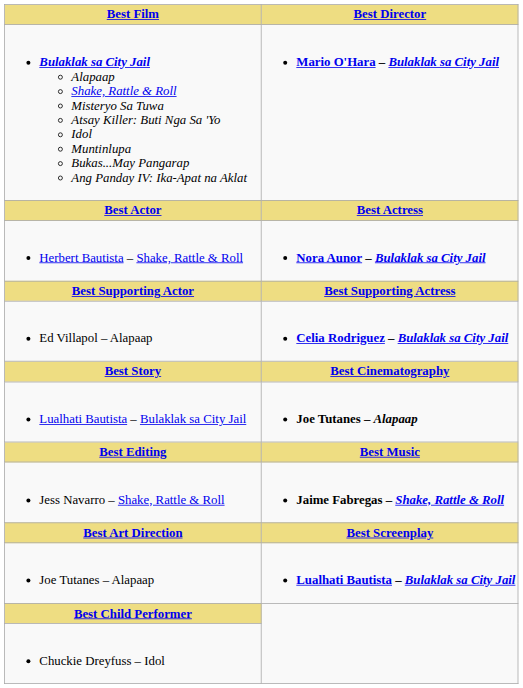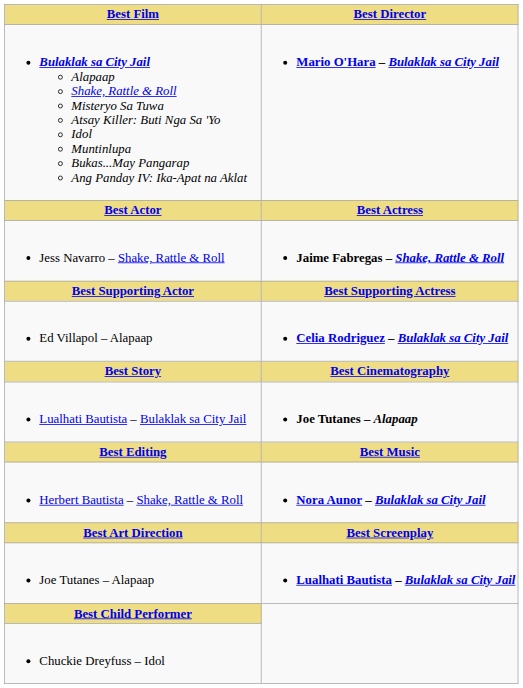 <table class=wikitable>
 <tr>
 <th style="background:#EEDD82; width:50%"><a href='#'>Best Film</a></th>
 <th style="background:#EEDD82; width:50%"><a href='#'>Best Director</a></th>
 </tr>
 <tr>
 <td valign="top"><br><ul><li><strong><em><a href='#'>Bulaklak sa City Jail</a></em></strong><ul><li><em>Alapaap</em> </li><li><em><a href='#'>Shake, Rattle & Roll</a></em> </li><li><em>Misteryo Sa Tuwa</em></li><li><em>Atsay Killer: Buti Nga Sa 'Yo</em></li><li><em>Idol</em></li><li><em>Muntinlupa</em></li><li><em>Bukas...May Pangarap</em></li><li><em>Ang Panday IV: Ika-Apat na Aklat</em></li></ul></li></ul></td>
 <td valign="top"><br><ul><li><strong><a href='#'>Mario O'Hara</a> – <em><a href='#'>Bulaklak sa City Jail</a><strong><em></li></ul></td>
 </tr>
 <tr>
 <th style="background:#EEDD82; width:50%"><a href='#'>Best Actor</a></th>
 <th style="background:#EEDD82; width:50%"><a href='#'>Best Actress</a></th>
 </tr>
 <tr>
-<td valign="top"><br><ul><li></strong><a href='#'>Herbert Bautista</a> – </em><a href='#'>Shake, Rattle & Roll</a></em></strong></li></ul></td>
-<td valign="top"><br><ul><li><strong><a href='#'>Nora Aunor</a> – <em><a href='#'>Bulaklak sa City Jail</a><strong><em></li></ul></td>
+<td valign="top"><br><ul><li></strong>Jess Navarro – </em><a href='#'>Shake, Rattle & Roll</a></em></strong></li></ul></td>
+<td valign="top"><br><ul><li><strong>Jaime Fabregas – <em><a href='#'>Shake, Rattle & Roll</a><strong><em></li></ul></td>
 </tr>
 <tr>
 <th style="background:#EEDD82; width:50%"><a href='#'>Best Supporting Actor</a></th>
 <th style="background:#EEDD82; width:50%"><a href='#'>Best Supporting Actress</a></th>
 </tr>
 <tr>
 <td valign="top"><br><ul><li></strong>Ed Villapol – </em>Alapaap</em></strong></li></ul></td>
 <td valign="top"><br><ul><li><strong><a href='#'>Celia Rodriguez</a> – <em><a href='#'>Bulaklak sa City Jail</a><strong><em></li></ul></td>
 </tr>
 <tr>
 <th style="background:#EEDD82; width:50%"><a href='#'>Best Story</a></th>
 <th style="background:#EEDD82; width:50%"><a href='#'>Best Cinematography</a></th>
 </tr>
 <tr>
 <td valign="top"><br><ul><li></strong><a href='#'>Lualhati Bautista</a> – </em><a href='#'>Bulaklak sa City Jail</a></em></strong></li></ul></td>
 <td valign="top"><br><ul><li><strong>Joe Tutanes – <em>Alapaap<strong><em></li></ul></td>
 </tr>
 <tr>
 <th style="background:#EEDD82; width:50%"><a href='#'>Best Editing</a></th>
 <th style="background:#EEDD82; width:50%"><a href='#'>Best Music</a></th>
 </tr>
 <tr>
-<td valign="top"><br><ul><li></strong>Jess Navarro – </em><a href='#'>Shake, Rattle & Roll</a></em></strong></li></ul></td>
-<td valign="top"><br><ul><li><strong>Jaime Fabregas – <em><a href='#'>Shake, Rattle & Roll</a><strong><em></li></ul></td>
+<td valign="top"><br><ul><li></strong><a href='#'>Herbert Bautista</a> – </em><a href='#'>Shake, Rattle & Roll</a></em></strong></li></ul></td>
+<td valign="top"><br><ul><li><strong><a href='#'>Nora Aunor</a> – <em><a href='#'>Bulaklak sa City Jail</a><strong><em></li></ul></td>
 </tr>
 <tr>
 <th style="background:#EEDD82; width:50%"><a href='#'>Best Art Direction</a></th>
 <th style="background:#EEDD82; width:50%"><a href='#'>Best Screenplay</a></th>
 </tr>
 <tr>
 <td valign="top"><br><ul><li></strong>Joe Tutanes – </em>Alapaap</em></strong></li></ul></td>
 <td valign="top"><br><ul><li><strong><a href='#'>Lualhati Bautista</a> – <em><a href='#'>Bulaklak sa City Jail</a><strong><em></li></ul></td>
 </tr>
 <tr>
 <th style="background:#EEDD82; width:50%"><a href='#'>Best Child Performer</a></th>
 </tr>
 <tr>
 <td valign="top"><br><ul><li></strong>Chuckie Dreyfuss – </em>Idol</em></strong></li></ul></td>
 </tr>
 </table>
